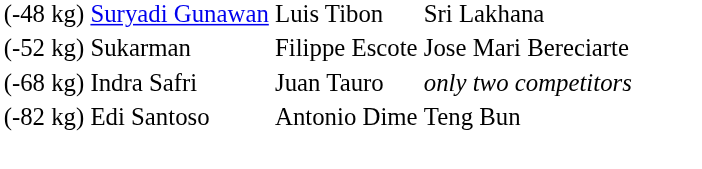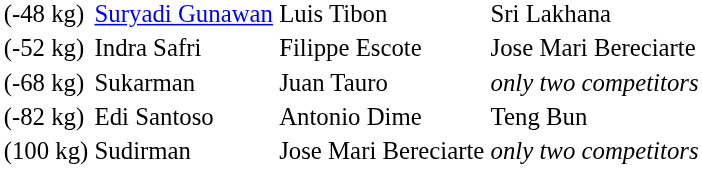 <table>
 <tr>
 <td>(-48 kg)</td>
 <td> <a href='#'>Suryadi Gunawan</a></td>
 <td> Luis Tibon</td>
 <td> Sri Lakhana</td>
 </tr>
 <tr>
 <td>(-52 kg)</td>
-<td> Sukarman</td>
+<td> Indra Safri</td>
 <td> Filippe Escote</td>
 <td> Jose Mari Bereciarte</td>
 </tr>
 <tr>
 <td>(-68 kg)</td>
-<td> Indra Safri</td>
+<td> Sukarman</td>
 <td> Juan Tauro</td>
 <td><em>only two competitors</em></td>
 </tr>
 <tr>
 <td>(-82 kg)</td>
 <td> Edi Santoso</td>
 <td> Antonio Dime</td>
 <td> Teng Bun</td>
 </tr>
+<tr>
+<td>(100 kg)</td>
+<td> Sudirman</td>
+<td> Jose Mari Bereciarte</td>
+<td><em>only two competitors</em></td>
+</tr>
 </table>
